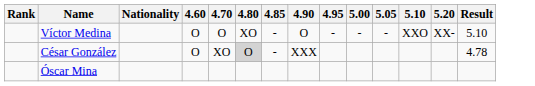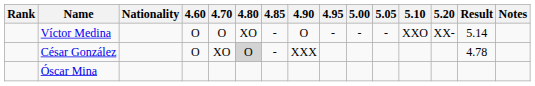 <table class="wikitable sortable" style="text-align:center">
 <tr>
 <th>Rank</th>
 <th>Name</th>
 <th>Nationality</th>
 <th>4.60</th>
 <th>4.70</th>
 <th>4.80</th>
 <th>4.85</th>
 <th>4.90</th>
 <th>4.95</th>
 <th>5.00</th>
 <th>5.05</th>
 <th>5.10</th>
 <th>5.20</th>
 <th>Result</th>
+<th>Notes</th>
 </tr>
 <tr>
 <td></td>
 <td align=left><a href='#'>Víctor Medina</a></td>
 <td align=left></td>
 <td>O</td>
 <td>O</td>
 <td>XO</td>
 <td>-</td>
 <td>O</td>
 <td>-</td>
 <td>-</td>
 <td>-</td>
 <td>XXO</td>
 <td>XX-</td>
-<td>5.10</td>
+<td>5.14</td>
+<td></td>
 </tr>
 <tr>
 <td></td>
 <td align=left><a href='#'>César González</a></td>
 <td align=left></td>
 <td>O</td>
 <td>XO</td>
 <td style="background: lightgrey;">O</td>
 <td>-</td>
 <td>XXX</td>
 <td></td>
 <td></td>
 <td></td>
 <td></td>
 <td></td>
 <td>4.78</td>
+<td></td>
 </tr>
 <tr>
 <td></td>
 <td align=left><a href='#'>Óscar Mina</a></td>
 <td align=left></td>
 <td></td>
 <td></td>
 <td></td>
 <td></td>
 <td></td>
 <td></td>
 <td></td>
 <td></td>
 <td></td>
 <td></td>
 <td></td>
+<td></td>
 </tr>
 </table>
